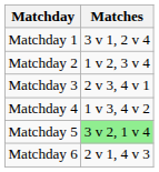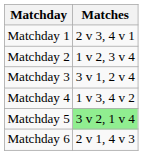 <table class="wikitable" style="text-align:center">
 <tr>
 <th>Matchday</th>
 <th>Matches</th>
 </tr>
 <tr>
 <td>Matchday 1</td>
-<td>3 v 1, 2 v 4</td>
+<td>2 v 3, 4 v 1</td>
 </tr>
 <tr>
 <td>Matchday 2</td>
 <td>1 v 2, 3 v 4</td>
 </tr>
 <tr>
 <td>Matchday 3</td>
-<td>2 v 3, 4 v 1</td>
+<td>3 v 1, 2 v 4</td>
 </tr>
 <tr>
 <td>Matchday 4</td>
 <td>1 v 3, 4 v 2</td>
 </tr>
 <tr>
 <td>Matchday 5</td>
 <td style="background: lightgreen;">3 v 2, 1 v 4</td>
 </tr>
 <tr>
 <td>Matchday 6</td>
 <td>2 v 1, 4 v 3</td>
 </tr>
 </table>
